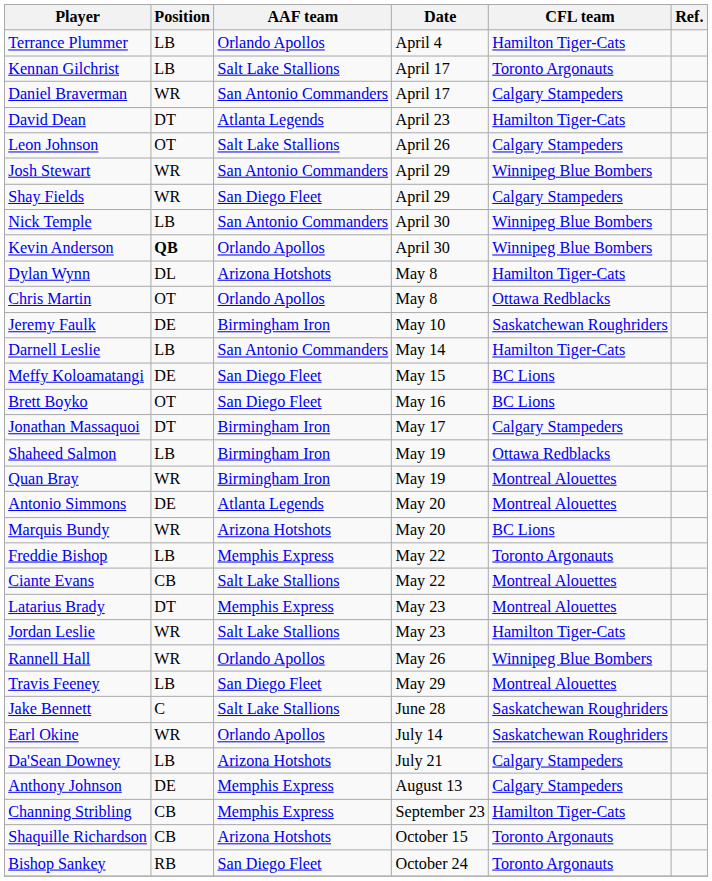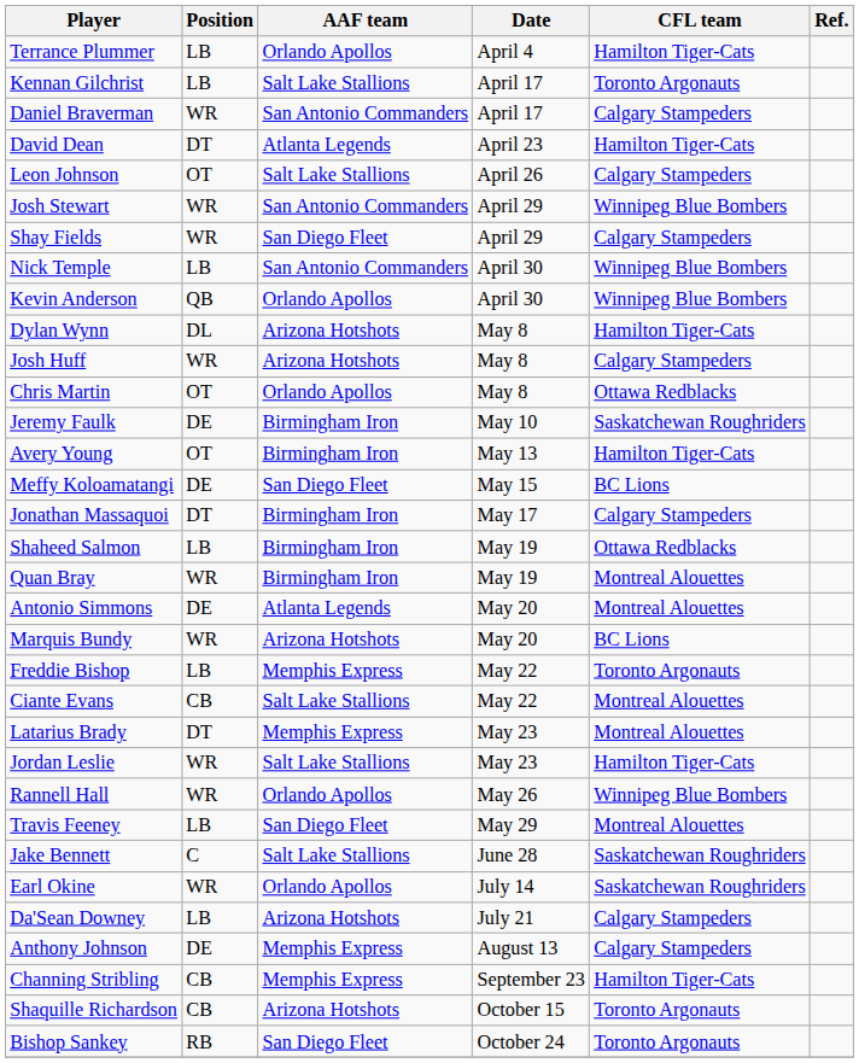 <table class="wikitable sortable">
 <tr>
 <th>Player</th>
 <th>Position</th>
 <th>AAF team</th>
 <th>Date</th>
 <th>CFL team</th>
 <th class=unsortable>Ref.</th>
 </tr>
 <tr>
 <td><a href='#'>Terrance Plummer</a></td>
 <td>LB</td>
 <td><a href='#'>Orlando Apollos</a></td>
 <td>April 4</td>
 <td><a href='#'>Hamilton Tiger-Cats</a></td>
 <td></td>
 </tr>
 <tr>
 <td><a href='#'>Kennan Gilchrist</a></td>
 <td>LB</td>
 <td><a href='#'>Salt Lake Stallions</a></td>
 <td>April 17</td>
 <td><a href='#'>Toronto Argonauts</a></td>
 <td></td>
 </tr>
 <tr>
 <td><a href='#'>Daniel Braverman</a></td>
 <td>WR</td>
 <td><a href='#'>San Antonio Commanders</a></td>
 <td>April 17</td>
 <td><a href='#'>Calgary Stampeders</a></td>
 <td></td>
 </tr>
 <tr>
 <td><a href='#'>David Dean</a></td>
 <td>DT</td>
 <td><a href='#'>Atlanta Legends</a></td>
 <td>April 23</td>
 <td><a href='#'>Hamilton Tiger-Cats</a></td>
 <td></td>
 </tr>
 <tr>
 <td><a href='#'>Leon Johnson</a></td>
 <td>OT</td>
 <td><a href='#'>Salt Lake Stallions</a></td>
 <td>April 26</td>
 <td><a href='#'>Calgary Stampeders</a></td>
 <td></td>
 </tr>
 <tr>
 <td><a href='#'>Josh Stewart</a></td>
 <td>WR</td>
 <td><a href='#'>San Antonio Commanders</a></td>
 <td>April 29</td>
 <td><a href='#'>Winnipeg Blue Bombers</a></td>
 <td></td>
 </tr>
 <tr>
 <td><a href='#'>Shay Fields</a></td>
 <td>WR</td>
 <td><a href='#'>San Diego Fleet</a></td>
 <td>April 29</td>
 <td><a href='#'>Calgary Stampeders</a></td>
 <td></td>
 </tr>
 <tr>
 <td><a href='#'>Nick Temple</a></td>
 <td>LB</td>
 <td><a href='#'>San Antonio Commanders</a></td>
 <td>April 30</td>
 <td><a href='#'>Winnipeg Blue Bombers</a></td>
 <td></td>
 </tr>
 <tr>
 <td><a href='#'>Kevin Anderson</a></td>
-<td><strong>QB</strong></td>
+<td>QB</td>
 <td><a href='#'>Orlando Apollos</a></td>
 <td>April 30</td>
 <td><a href='#'>Winnipeg Blue Bombers</a></td>
 <td></td>
 </tr>
 <tr>
 <td><a href='#'>Dylan Wynn</a></td>
 <td>DL</td>
 <td><a href='#'>Arizona Hotshots</a></td>
 <td>May 8</td>
 <td><a href='#'>Hamilton Tiger-Cats</a></td>
+<td></td>
+</tr>
+<tr>
+<td><a href='#'>Josh Huff</a></td>
+<td>WR</td>
+<td><a href='#'>Arizona Hotshots</a></td>
+<td>May 8</td>
+<td><a href='#'>Calgary Stampeders</a></td>
 <td></td>
 </tr>
 <tr>
 <td><a href='#'>Chris Martin</a></td>
 <td>OT</td>
 <td><a href='#'>Orlando Apollos</a></td>
 <td>May 8</td>
 <td><a href='#'>Ottawa Redblacks</a></td>
 <td></td>
 </tr>
 <tr>
 <td><a href='#'>Jeremy Faulk</a></td>
 <td>DE</td>
 <td><a href='#'>Birmingham Iron</a></td>
 <td>May 10</td>
 <td><a href='#'>Saskatchewan Roughriders</a></td>
 <td></td>
 </tr>
 <tr>
-<td><a href='#'>Darnell Leslie</a></td>
-<td>LB</td>
-<td><a href='#'>San Antonio Commanders</a></td>
-<td>May 14</td>
+<td><a href='#'>Avery Young</a></td>
+<td>OT</td>
+<td><a href='#'>Birmingham Iron</a></td>
+<td>May 13</td>
 <td><a href='#'>Hamilton Tiger-Cats</a></td>
 <td></td>
 </tr>
 <tr>
 <td><a href='#'>Meffy Koloamatangi</a></td>
 <td>DE</td>
 <td><a href='#'>San Diego Fleet</a></td>
 <td>May 15</td>
-<td><a href='#'>BC Lions</a></td>
-<td></td>
-</tr>
-<tr>
-<td><a href='#'>Brett Boyko</a></td>
-<td>OT</td>
-<td><a href='#'>San Diego Fleet</a></td>
-<td>May 16</td>
 <td><a href='#'>BC Lions</a></td>
 <td></td>
 </tr>
 <tr>
 <td><a href='#'>Jonathan Massaquoi</a></td>
 <td>DT</td>
 <td><a href='#'>Birmingham Iron</a></td>
 <td>May 17</td>
 <td><a href='#'>Calgary Stampeders</a></td>
 <td></td>
 </tr>
 <tr>
 <td><a href='#'>Shaheed Salmon</a></td>
 <td>LB</td>
 <td><a href='#'>Birmingham Iron</a></td>
 <td>May 19</td>
 <td><a href='#'>Ottawa Redblacks</a></td>
 <td></td>
 </tr>
 <tr>
 <td><a href='#'>Quan Bray</a></td>
 <td>WR</td>
 <td><a href='#'>Birmingham Iron</a></td>
 <td>May 19</td>
 <td><a href='#'>Montreal Alouettes</a></td>
 <td></td>
 </tr>
 <tr>
 <td><a href='#'>Antonio Simmons</a></td>
 <td>DE</td>
 <td><a href='#'>Atlanta Legends</a></td>
 <td>May 20</td>
 <td><a href='#'>Montreal Alouettes</a></td>
 <td></td>
 </tr>
 <tr>
 <td><a href='#'>Marquis Bundy</a></td>
 <td>WR</td>
 <td><a href='#'>Arizona Hotshots</a></td>
 <td>May 20</td>
 <td><a href='#'>BC Lions</a></td>
 <td></td>
 </tr>
 <tr>
 <td><a href='#'>Freddie Bishop</a></td>
 <td>LB</td>
 <td><a href='#'>Memphis Express</a></td>
 <td>May 22</td>
 <td><a href='#'>Toronto Argonauts</a></td>
 <td></td>
 </tr>
 <tr>
 <td><a href='#'>Ciante Evans</a></td>
 <td>CB</td>
 <td><a href='#'>Salt Lake Stallions</a></td>
 <td>May 22</td>
 <td><a href='#'>Montreal Alouettes</a></td>
 <td></td>
 </tr>
 <tr>
 <td><a href='#'>Latarius Brady</a></td>
 <td>DT</td>
 <td><a href='#'>Memphis Express</a></td>
 <td>May 23</td>
 <td><a href='#'>Montreal Alouettes</a></td>
 <td></td>
 </tr>
 <tr>
 <td><a href='#'>Jordan Leslie</a></td>
 <td>WR</td>
 <td><a href='#'>Salt Lake Stallions</a></td>
 <td>May 23</td>
 <td><a href='#'>Hamilton Tiger-Cats</a></td>
 <td></td>
 </tr>
 <tr>
 <td><a href='#'>Rannell Hall</a></td>
 <td>WR</td>
 <td><a href='#'>Orlando Apollos</a></td>
 <td>May 26</td>
 <td><a href='#'>Winnipeg Blue Bombers</a></td>
 <td></td>
 </tr>
 <tr>
 <td><a href='#'>Travis Feeney</a></td>
 <td>LB</td>
 <td><a href='#'>San Diego Fleet</a></td>
 <td>May 29</td>
 <td><a href='#'>Montreal Alouettes</a></td>
 <td></td>
 </tr>
 <tr>
 <td><a href='#'>Jake Bennett</a></td>
 <td>C</td>
 <td><a href='#'>Salt Lake Stallions</a></td>
 <td>June 28</td>
 <td><a href='#'>Saskatchewan Roughriders</a></td>
 <td></td>
 </tr>
 <tr>
 <td><a href='#'>Earl Okine</a></td>
 <td>WR</td>
 <td><a href='#'>Orlando Apollos</a></td>
 <td>July 14</td>
 <td><a href='#'>Saskatchewan Roughriders</a></td>
 <td></td>
 </tr>
 <tr>
 <td><a href='#'>Da'Sean Downey</a></td>
 <td>LB</td>
 <td><a href='#'>Arizona Hotshots</a></td>
 <td>July 21</td>
 <td><a href='#'>Calgary Stampeders</a></td>
 <td></td>
 </tr>
 <tr>
 <td><a href='#'>Anthony Johnson</a></td>
 <td>DE</td>
 <td><a href='#'>Memphis Express</a></td>
 <td>August 13</td>
 <td><a href='#'>Calgary Stampeders</a></td>
 <td></td>
 </tr>
 <tr>
 <td><a href='#'>Channing Stribling</a></td>
 <td>CB</td>
 <td><a href='#'>Memphis Express</a></td>
 <td>September 23</td>
 <td><a href='#'>Hamilton Tiger-Cats</a></td>
 <td></td>
 </tr>
 <tr>
 <td><a href='#'>Shaquille Richardson</a></td>
 <td>CB</td>
 <td><a href='#'>Arizona Hotshots</a></td>
 <td>October 15</td>
 <td><a href='#'>Toronto Argonauts</a></td>
 <td></td>
 </tr>
 <tr>
 <td><a href='#'>Bishop Sankey</a></td>
 <td>RB</td>
 <td><a href='#'>San Diego Fleet</a></td>
 <td>October 24</td>
 <td><a href='#'>Toronto Argonauts</a></td>
 <td></td>
 </tr>
 <tr>
 </tr>
 </table>
